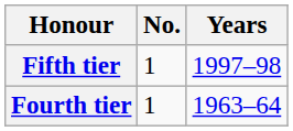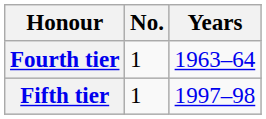 <table class="wikitable plainrowheaders">
 <tr>
 <th scope=col>Honour</th>
 <th scope=col>No.</th>
 <th scope=col>Years</th>
 </tr>
 <tr>
+<th scope=row><a href='#'>Fourth tier</a></th>
+<td>1</td>
+<td><a href='#'>1963–64</a></td>
+</tr>
+<tr>
 <th scope=row><a href='#'>Fifth tier</a></th>
 <td>1</td>
 <td><a href='#'>1997–98</a></td>
 </tr>
-<tr>
-<th scope=row><a href='#'>Fourth tier</a></th>
-<td>1</td>
-<td><a href='#'>1963–64</a></td>
-</tr>
 </table>
